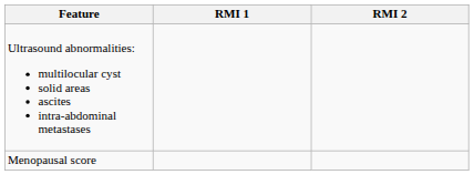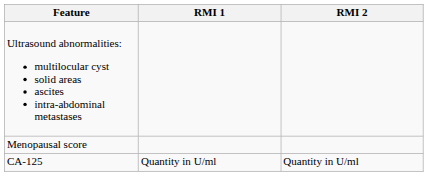 <table class="wikitable">
 <tr>
 <th style="width:32%;">Feature</th>
 <th style="width:34%;">RMI 1</th>
 <th style="width:34%;">RMI 2</th>
 </tr>
 <tr>
 <td><br>Ultrasound abnormalities:<ul><li>multilocular cyst</li><li>solid areas</li><li>ascites</li><li>intra-abdominal metastases</li></ul></td>
 <td></td>
 <td></td>
 </tr>
 <tr>
 <td>Menopausal score</td>
 <td></td>
 <td></td>
 </tr>
+<tr>
+<td>CA-125</td>
+<td>Quantity in U/ml</td>
+<td>Quantity in U/ml</td>
+</tr>
 </table>
